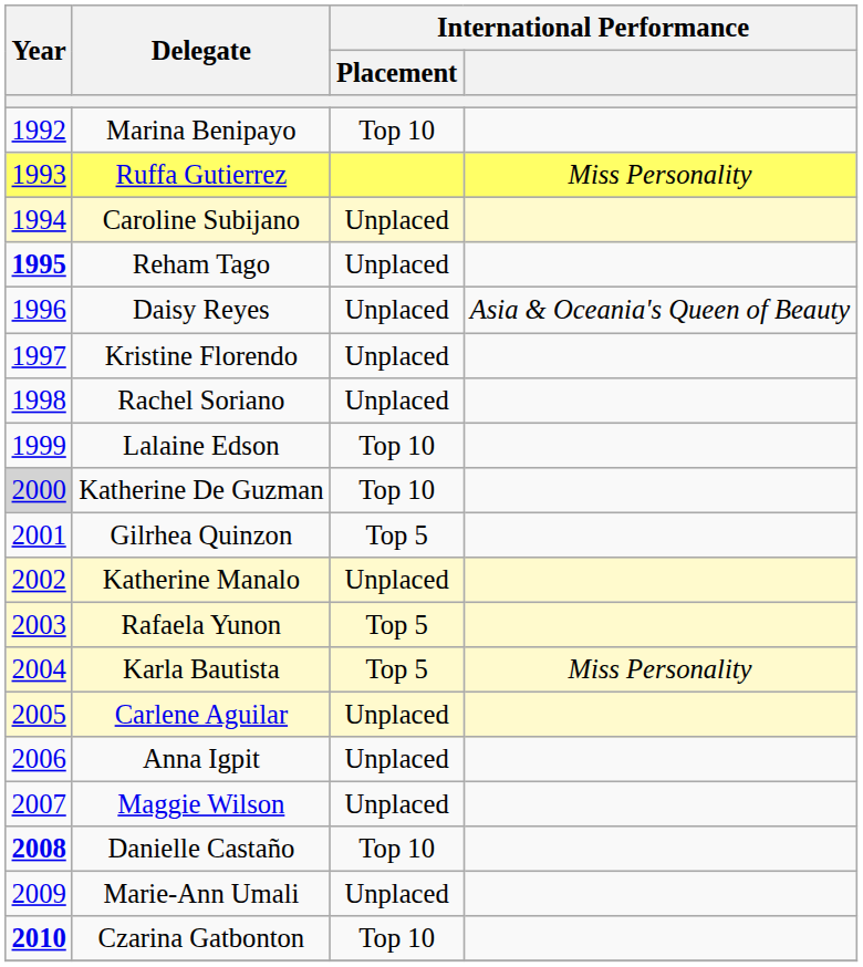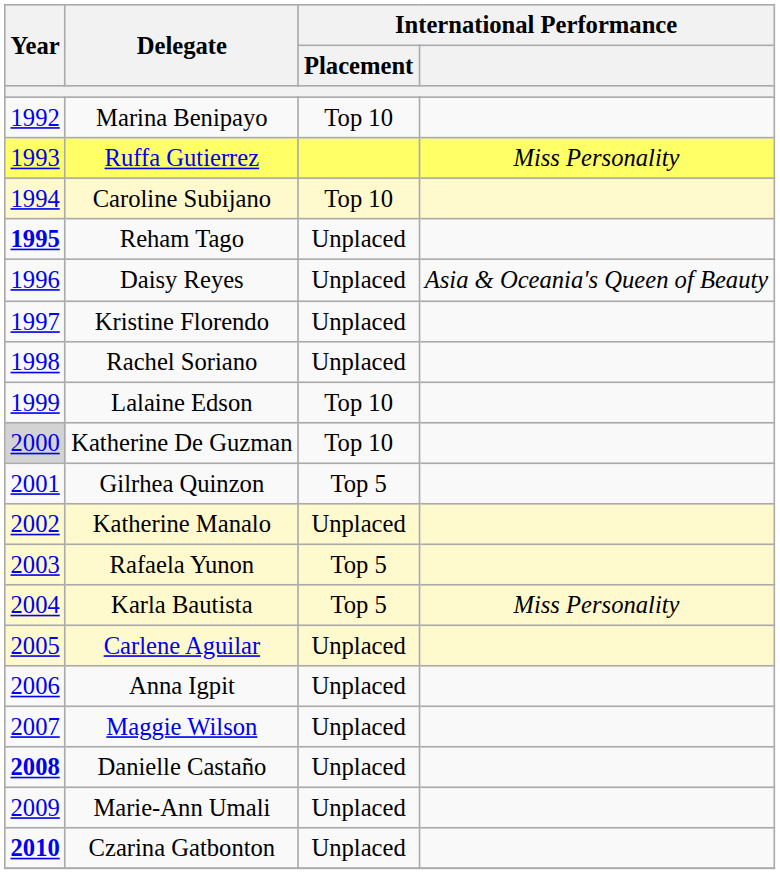 <table class="wikitable" style="font-size: 95%; text-align:center">
 <tr>
 <th rowspan="2">Year</th>
 <th rowspan="2">Delegate</th>
 <th colspan="2">International Performance</th>
 </tr>
 <tr>
 <th>Placement</th>
 <th></th>
 </tr>
 <tr>
 <th colspan="5"></th>
 </tr>
 <tr>
 <td><a href='#'>1992</a></td>
 <td>Marina Benipayo</td>
 <td>Top 10</td>
 <td></td>
 </tr>
 <tr style="background:#FFFF66;">
 <td><a href='#'>1993</a></td>
 <td><a href='#'>Ruffa Gutierrez</a></td>
 <td></td>
 <td><em>Miss Personality</em></td>
 </tr>
 <tr style="background:#FFFACD;">
 <td><a href='#'>1994</a></td>
 <td>Caroline Subijano</td>
-<td>Unplaced</td>
+<td>Top 10</td>
 <td></td>
 </tr>
 <tr>
 <td><strong><a href='#'>1995</a></strong></td>
 <td>Reham Tago</td>
 <td>Unplaced</td>
 <td></td>
 </tr>
 <tr>
 <td><a href='#'>1996</a></td>
 <td>Daisy Reyes</td>
 <td>Unplaced</td>
 <td><em>Asia & Oceania's Queen of Beauty</em></td>
 </tr>
 <tr>
 <td><a href='#'>1997</a></td>
 <td>Kristine Florendo</td>
 <td>Unplaced</td>
 <td></td>
 </tr>
 <tr>
 <td><a href='#'>1998</a></td>
 <td>Rachel Soriano</td>
 <td>Unplaced</td>
 <td></td>
 </tr>
 <tr>
 <td><a href='#'>1999</a></td>
 <td>Lalaine Edson</td>
 <td>Top 10</td>
 <td></td>
 </tr>
 <tr>
 <td style="background: lightgrey;"><a href='#'>2000</a></td>
 <td>Katherine De Guzman</td>
 <td>Top 10</td>
 <td></td>
 </tr>
 <tr>
 <td><a href='#'>2001</a></td>
 <td>Gilrhea Quinzon</td>
 <td>Top 5</td>
 <td></td>
 </tr>
 <tr style="background:#FFFACD;">
 <td><a href='#'>2002</a></td>
 <td>Katherine Manalo</td>
 <td>Unplaced</td>
 <td></td>
 </tr>
 <tr style="background:#FFFACD;">
 <td><a href='#'>2003</a></td>
 <td>Rafaela Yunon</td>
 <td>Top 5</td>
 <td></td>
 </tr>
 <tr style="background:#FFFACD;">
 <td><a href='#'>2004</a></td>
 <td>Karla Bautista</td>
 <td>Top 5</td>
 <td><em>Miss Personality</em></td>
 </tr>
 <tr style="background:#FFFACD;">
 <td><a href='#'>2005</a></td>
 <td><a href='#'>Carlene Aguilar</a></td>
 <td>Unplaced</td>
 <td></td>
 </tr>
 <tr>
 <td><a href='#'>2006</a></td>
 <td>Anna Igpit</td>
 <td>Unplaced</td>
 <td></td>
 </tr>
 <tr>
 <td><a href='#'>2007</a></td>
 <td><a href='#'>Maggie Wilson</a></td>
 <td>Unplaced</td>
 <td></td>
 </tr>
 <tr>
 <td><strong><a href='#'>2008</a></strong></td>
 <td>Danielle Castaño</td>
-<td>Top 10</td>
+<td>Unplaced</td>
 <td></td>
 </tr>
 <tr>
 <td><a href='#'>2009</a></td>
 <td>Marie-Ann Umali</td>
 <td>Unplaced</td>
 <td></td>
 </tr>
 <tr>
 <td><strong><a href='#'>2010</a></strong></td>
 <td>Czarina Gatbonton</td>
-<td>Top 10</td>
+<td>Unplaced</td>
 <td></td>
 </tr>
 <tr>
 </tr>
 </table>
